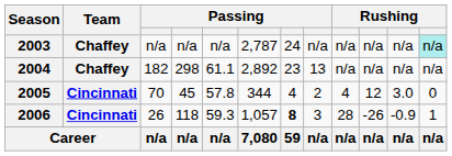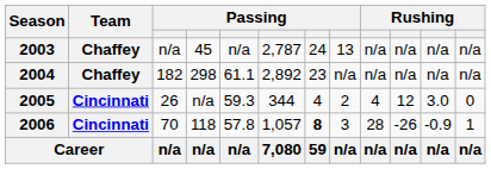 <table class="wikitable" style="text-align:center;">
 <tr>
 <th rowspan="2">Season</th>
 <th rowspan="2">Team</th>
 <th colspan="6">Passing</th>
 <th colspan="4">Rushing</th>
 </tr>
 <tr>
 <th></th>
 <th></th>
 <th></th>
 <th></th>
 <th></th>
 <th></th>
 <th></th>
 <th></th>
 <th></th>
 <th></th>
 </tr>
 <tr>
 <th>2003</th>
 <th>Chaffey</th>
 <td>n/a</td>
-<td>n/a</td>
+<td>45</td>
 <td>n/a</td>
 <td>2,787</td>
 <td>24</td>
+<td>13</td>
 <td>n/a</td>
 <td>n/a</td>
 <td>n/a</td>
 <td>n/a</td>
-<td style="background: paleturquoise;">n/a</td>
 </tr>
 <tr>
 <th>2004</th>
 <th>Chaffey</th>
 <td>182</td>
 <td>298</td>
 <td>61.1</td>
 <td>2,892</td>
 <td>23</td>
-<td>13</td>
+<td>n/a</td>
 <td>n/a</td>
 <td>n/a</td>
 <td>n/a</td>
 <td>n/a</td>
 </tr>
 <tr>
 <th>2005</th>
 <th><a href='#'>Cincinnati</a></th>
-<td>70</td>
-<td>45</td>
-<td>57.8</td>
+<td>26</td>
+<td>n/a</td>
+<td>59.3</td>
 <td>344</td>
 <td>4</td>
 <td>2</td>
 <td>4</td>
 <td>12</td>
 <td>3.0</td>
 <td>0</td>
 </tr>
 <tr>
 <th>2006</th>
 <th><a href='#'>Cincinnati</a></th>
-<td>26</td>
+<td>70</td>
 <td>118</td>
-<td>59.3</td>
+<td>57.8</td>
 <td>1,057</td>
 <td><strong>8</strong></td>
 <td>3</td>
 <td>28</td>
 <td>-26</td>
 <td>-0.9</td>
 <td>1</td>
 </tr>
 <tr>
 <th colspan="2">Career</th>
 <th>n/a</th>
 <th>n/a</th>
 <th>n/a</th>
 <th>7,080</th>
 <th>59</th>
 <th>n/a</th>
 <th>n/a</th>
 <th>n/a</th>
 <th>n/a</th>
 <th>n/a</th>
 </tr>
 </table>
